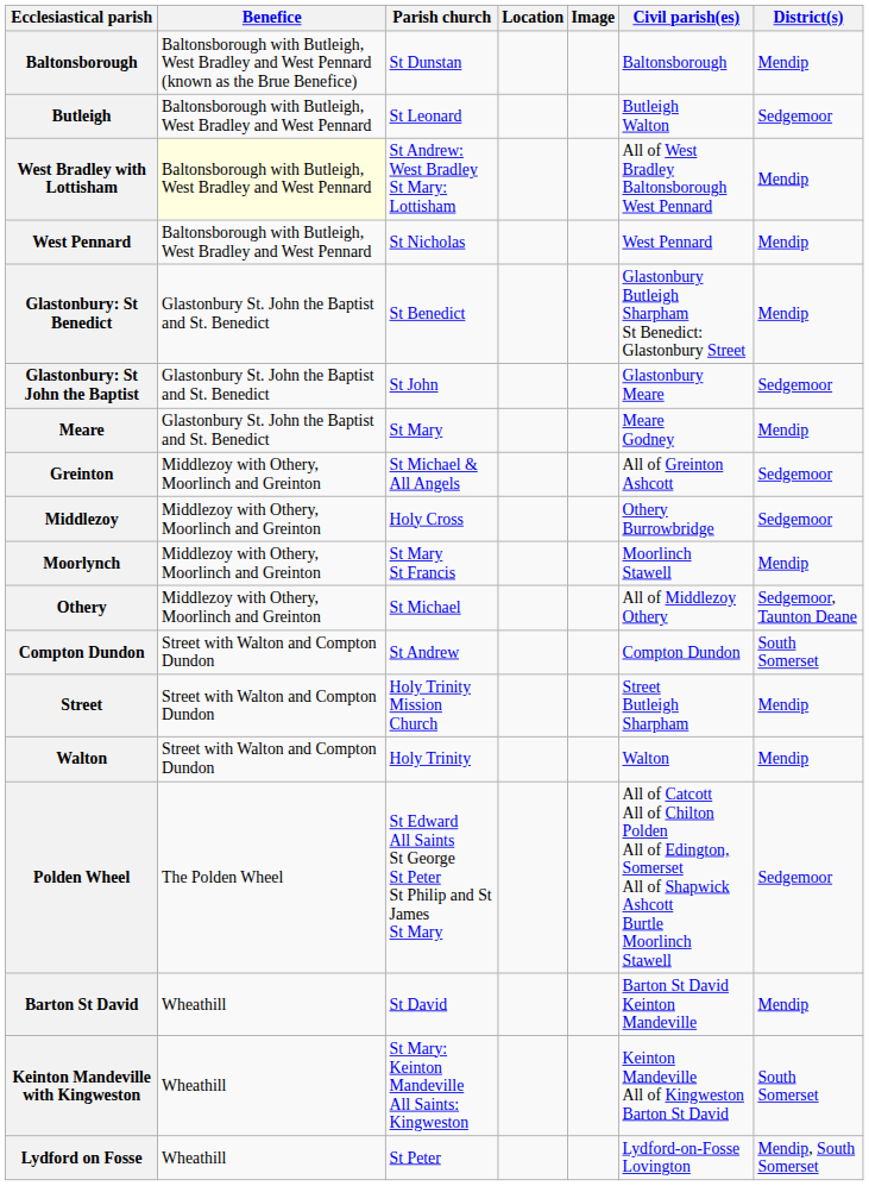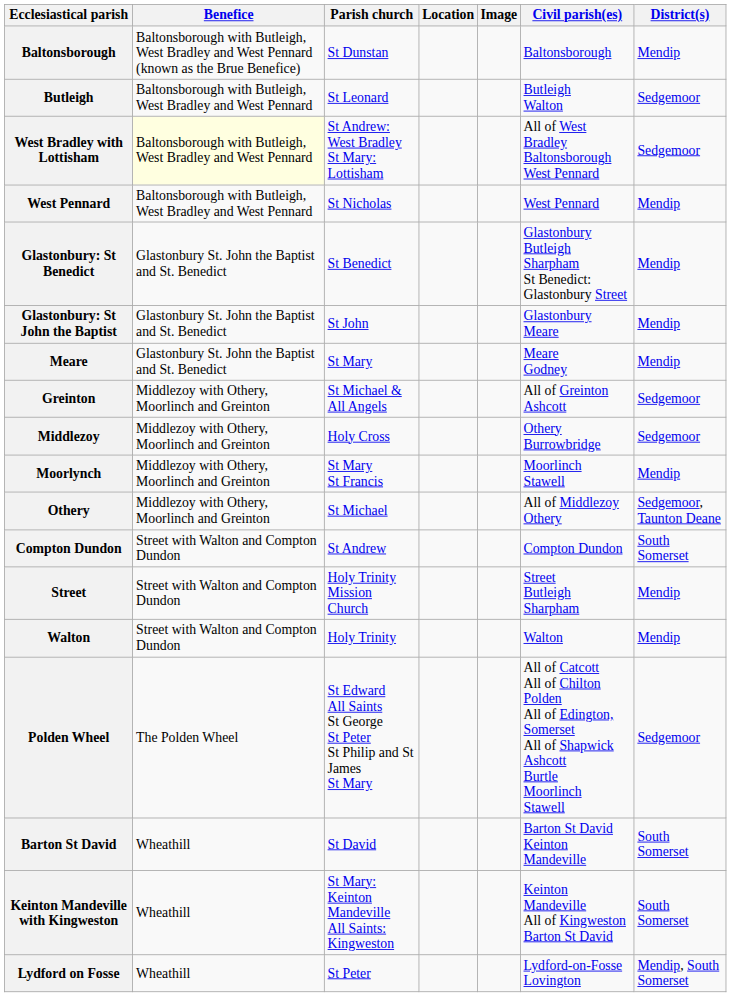 <table class="wikitable sortable" style="width:95%;">
 <tr>
 <th scope="col">Ecclesiastical parish</th>
 <th scope="col"><a href='#'>Benefice</a></th>
 <th scope="col">Parish church</th>
 <th scope="col">Location</th>
 <th scope="col" class="unsortable">Image</th>
 <th scope="col"><a href='#'>Civil parish(es)</a></th>
 <th scope="col"><a href='#'>District(s)</a></th>
 </tr>
 <tr>
 <th scope="row">Baltonsborough</th>
 <td>Baltonsborough with Butleigh, West Bradley and West Pennard (known as the Brue Benefice)</td>
 <td><a href='#'>St Dunstan</a></td>
 <td><small></small></td>
 <td></td>
 <td><a href='#'>Baltonsborough</a></td>
 <td><a href='#'>Mendip</a></td>
 </tr>
 <tr>
 <th scope="row">Butleigh</th>
 <td>Baltonsborough with Butleigh, West Bradley and West Pennard</td>
 <td><a href='#'>St Leonard</a></td>
 <td><small></small></td>
 <td></td>
 <td><a href='#'>Butleigh</a><br> <a href='#'>Walton</a></td>
 <td><a href='#'>Sedgemoor</a></td>
 </tr>
 <tr>
 <th scope="row">West Bradley with Lottisham</th>
 <td style="background: lightyellow;">Baltonsborough with Butleigh, West Bradley and West Pennard</td>
 <td><a href='#'>St Andrew: West Bradley</a><br> <a href='#'>St Mary: Lottisham</a></td>
 <td><small></small></td>
 <td></td>
 <td>All of <a href='#'>West Bradley</a><br> <a href='#'>Baltonsborough</a><br> <a href='#'>West Pennard</a></td>
-<td><a href='#'>Mendip</a></td>
+<td><a href='#'>Sedgemoor</a></td>
 </tr>
 <tr>
 <th scope="row">West Pennard</th>
 <td>Baltonsborough with Butleigh, West Bradley and West Pennard</td>
 <td><a href='#'>St Nicholas</a></td>
 <td><small></small></td>
 <td></td>
 <td><a href='#'>West Pennard</a></td>
 <td><a href='#'>Mendip</a></td>
 </tr>
 <tr>
 <th scope="row">Glastonbury: St Benedict</th>
 <td>Glastonbury St. John the Baptist and St. Benedict</td>
 <td><a href='#'>St Benedict</a></td>
 <td><small></small></td>
 <td></td>
 <td><a href='#'>Glastonbury</a><br> <a href='#'>Butleigh</a><br> <a href='#'>Sharpham</a><br>St Benedict: Glastonbury <a href='#'>Street</a></td>
 <td><a href='#'>Mendip</a></td>
 </tr>
 <tr>
 <th scope="row">Glastonbury: St John the Baptist</th>
 <td>Glastonbury St. John the Baptist and St. Benedict</td>
 <td><a href='#'>St John</a></td>
 <td><small></small></td>
 <td></td>
 <td><a href='#'>Glastonbury</a><br> <a href='#'>Meare</a></td>
-<td><a href='#'>Sedgemoor</a></td>
+<td><a href='#'>Mendip</a></td>
 </tr>
 <tr>
 <th scope="row">Meare</th>
 <td>Glastonbury St. John the Baptist and St. Benedict</td>
 <td><a href='#'>St Mary</a></td>
 <td><small></small></td>
 <td></td>
 <td><a href='#'>Meare</a><br> <a href='#'>Godney</a></td>
 <td><a href='#'>Mendip</a></td>
 </tr>
 <tr>
 <th scope="row">Greinton</th>
 <td>Middlezoy with Othery, Moorlinch and Greinton</td>
 <td><a href='#'>St Michael & All Angels</a></td>
 <td><small></small></td>
 <td></td>
 <td>All of <a href='#'>Greinton</a><br> <a href='#'>Ashcott</a></td>
 <td><a href='#'>Sedgemoor</a></td>
 </tr>
 <tr>
 <th scope="row">Middlezoy</th>
 <td>Middlezoy with Othery, Moorlinch and Greinton</td>
 <td><a href='#'>Holy Cross</a></td>
 <td><small></small></td>
 <td></td>
 <td><a href='#'>Othery</a><br> <a href='#'>Burrowbridge</a></td>
 <td><a href='#'>Sedgemoor</a></td>
 </tr>
 <tr>
 <th scope="row">Moorlynch</th>
 <td>Middlezoy with Othery, Moorlinch and Greinton</td>
 <td><a href='#'>St Mary</a><br><a href='#'>St Francis</a></td>
 <td><small></small></td>
 <td></td>
 <td><a href='#'>Moorlinch</a><br> <a href='#'>Stawell</a></td>
 <td><a href='#'>Mendip</a></td>
 </tr>
 <tr>
 <th scope="row">Othery</th>
 <td>Middlezoy with Othery, Moorlinch and Greinton</td>
 <td><a href='#'>St Michael</a></td>
 <td><small></small></td>
 <td></td>
 <td>All of <a href='#'>Middlezoy</a><br> <a href='#'>Othery</a></td>
 <td><a href='#'>Sedgemoor</a>, <a href='#'>Taunton Deane</a></td>
 </tr>
 <tr>
 <th scope="row">Compton Dundon</th>
 <td>Street with Walton and Compton Dundon</td>
 <td><a href='#'>St Andrew</a></td>
 <td><small></small></td>
 <td></td>
 <td><a href='#'>Compton Dundon</a></td>
 <td><a href='#'>South Somerset</a></td>
 </tr>
 <tr>
 <th scope="row">Street</th>
 <td>Street with Walton and Compton Dundon</td>
 <td><a href='#'>Holy Trinity</a><br><a href='#'>Mission Church</a></td>
 <td><small></small></td>
 <td></td>
 <td><a href='#'>Street</a><br><a href='#'>Butleigh</a><br> <a href='#'>Sharpham</a></td>
 <td><a href='#'>Mendip</a></td>
 </tr>
 <tr>
 <th scope="row">Walton</th>
 <td>Street with Walton and Compton Dundon</td>
 <td><a href='#'>Holy Trinity</a></td>
 <td><small></small></td>
 <td></td>
 <td><a href='#'>Walton</a></td>
 <td><a href='#'>Mendip</a></td>
 </tr>
 <tr>
 <th scope="row">Polden Wheel</th>
 <td>The Polden Wheel</td>
 <td><a href='#'>St Edward</a><br><a href='#'>All Saints</a><br>St George<br><a href='#'>St Peter</a><br>St Philip and St James<br><a href='#'>St Mary</a></td>
 <td><small></small></td>
 <td></td>
 <td>All of <a href='#'>Catcott</a><br>All of <a href='#'>Chilton Polden</a><br>All of <a href='#'>Edington, Somerset</a><br>All of <a href='#'>Shapwick</a><br> <a href='#'>Ashcott</a><br> <a href='#'>Burtle</a><br> <a href='#'>Moorlinch</a><br> <a href='#'>Stawell</a></td>
 <td><a href='#'>Sedgemoor</a></td>
 </tr>
 <tr>
 <th scope="row">Barton St David</th>
 <td>Wheathill</td>
 <td><a href='#'>St David</a></td>
 <td><small></small></td>
 <td></td>
 <td><a href='#'>Barton St David</a><br> <a href='#'>Keinton Mandeville</a></td>
-<td><a href='#'>Mendip</a></td>
+<td><a href='#'>South Somerset</a></td>
 </tr>
 <tr>
 <th scope="row">Keinton Mandeville with Kingweston</th>
 <td>Wheathill</td>
 <td><a href='#'>St Mary: Keinton Mandeville</a> <br> <a href='#'>All Saints: Kingweston</a></td>
 <td><small></small></td>
 <td></td>
 <td><a href='#'>Keinton Mandeville</a><br>All of <a href='#'>Kingweston</a><br> <a href='#'>Barton St David</a></td>
 <td><a href='#'>South Somerset</a></td>
 </tr>
 <tr>
 <th scope="row">Lydford on Fosse</th>
 <td>Wheathill</td>
 <td><a href='#'>St Peter</a></td>
 <td><small></small></td>
 <td></td>
 <td><a href='#'>Lydford-on-Fosse</a><br><a href='#'>Lovington</a></td>
 <td><a href='#'>Mendip</a>, <a href='#'>South Somerset</a></td>
 </tr>
 </table>
